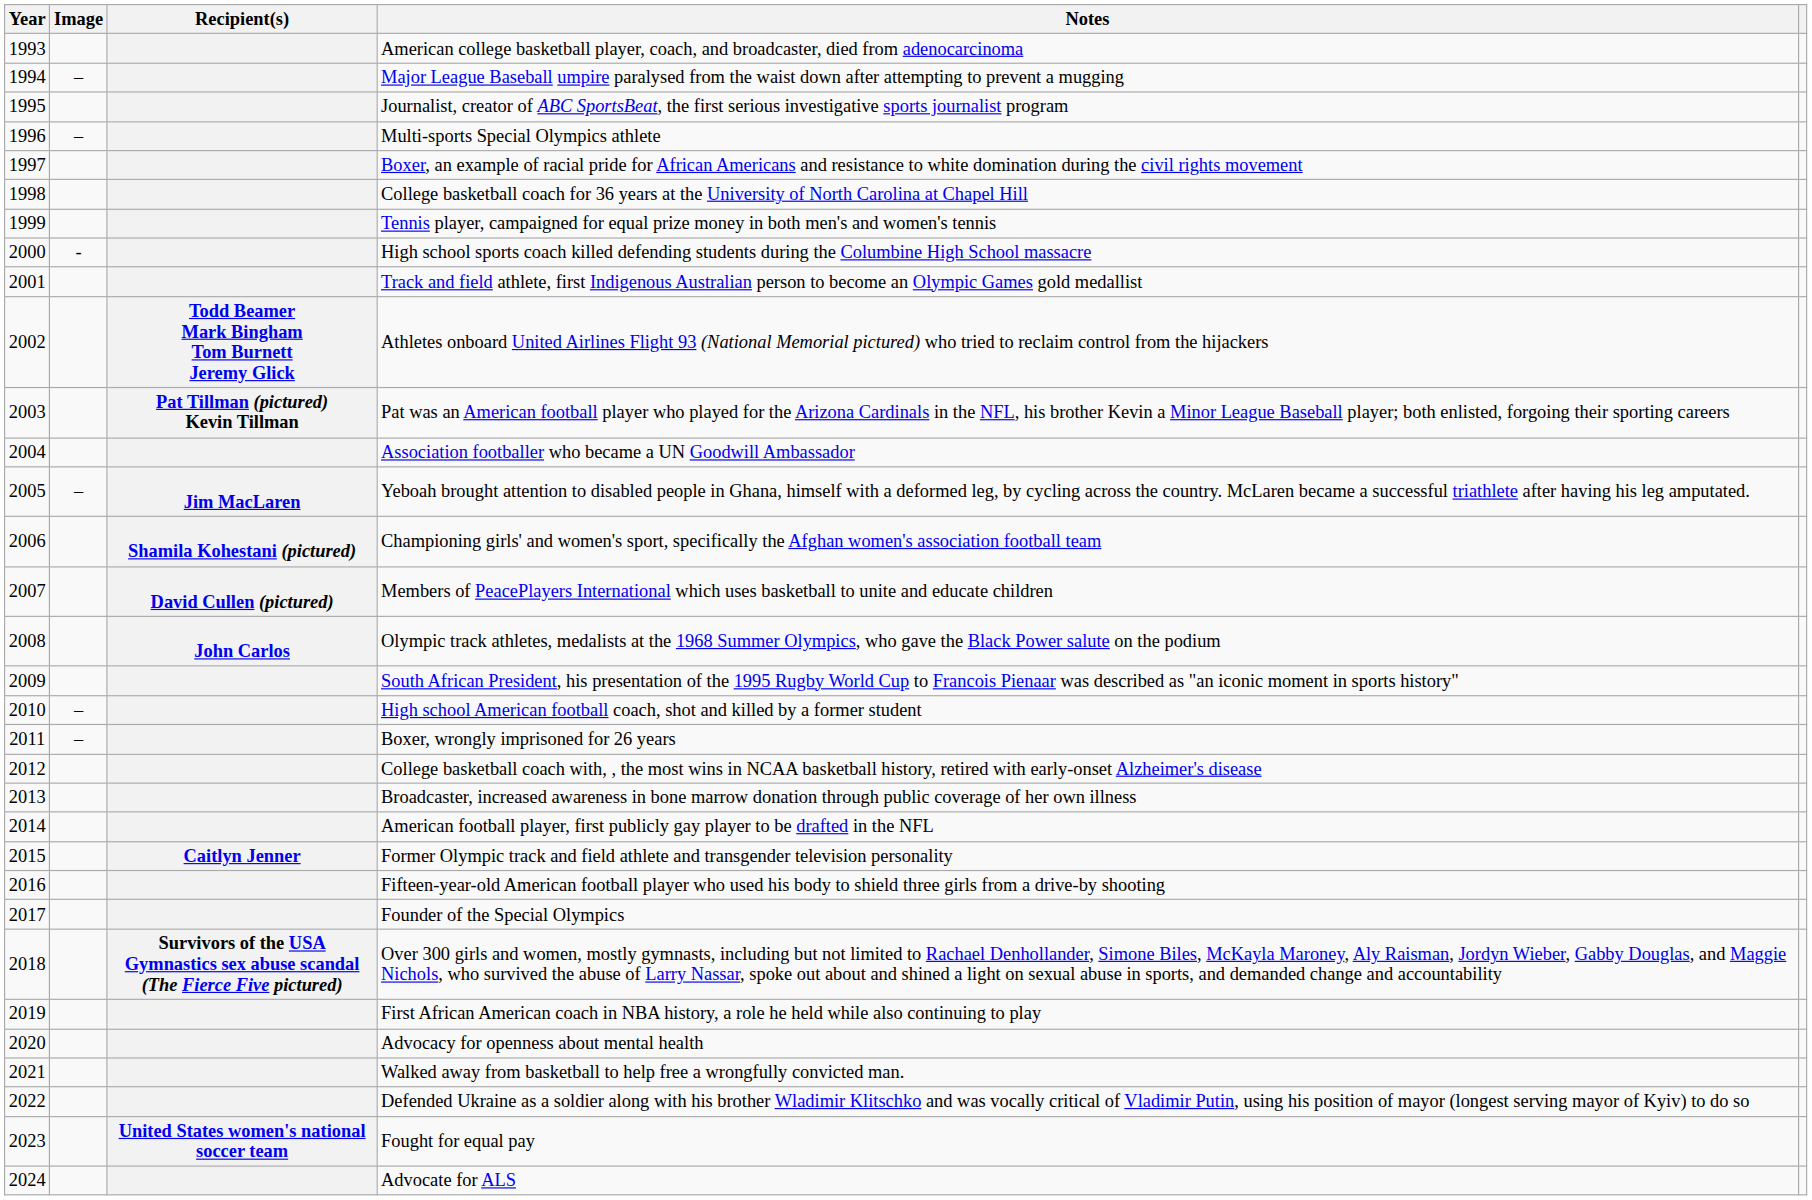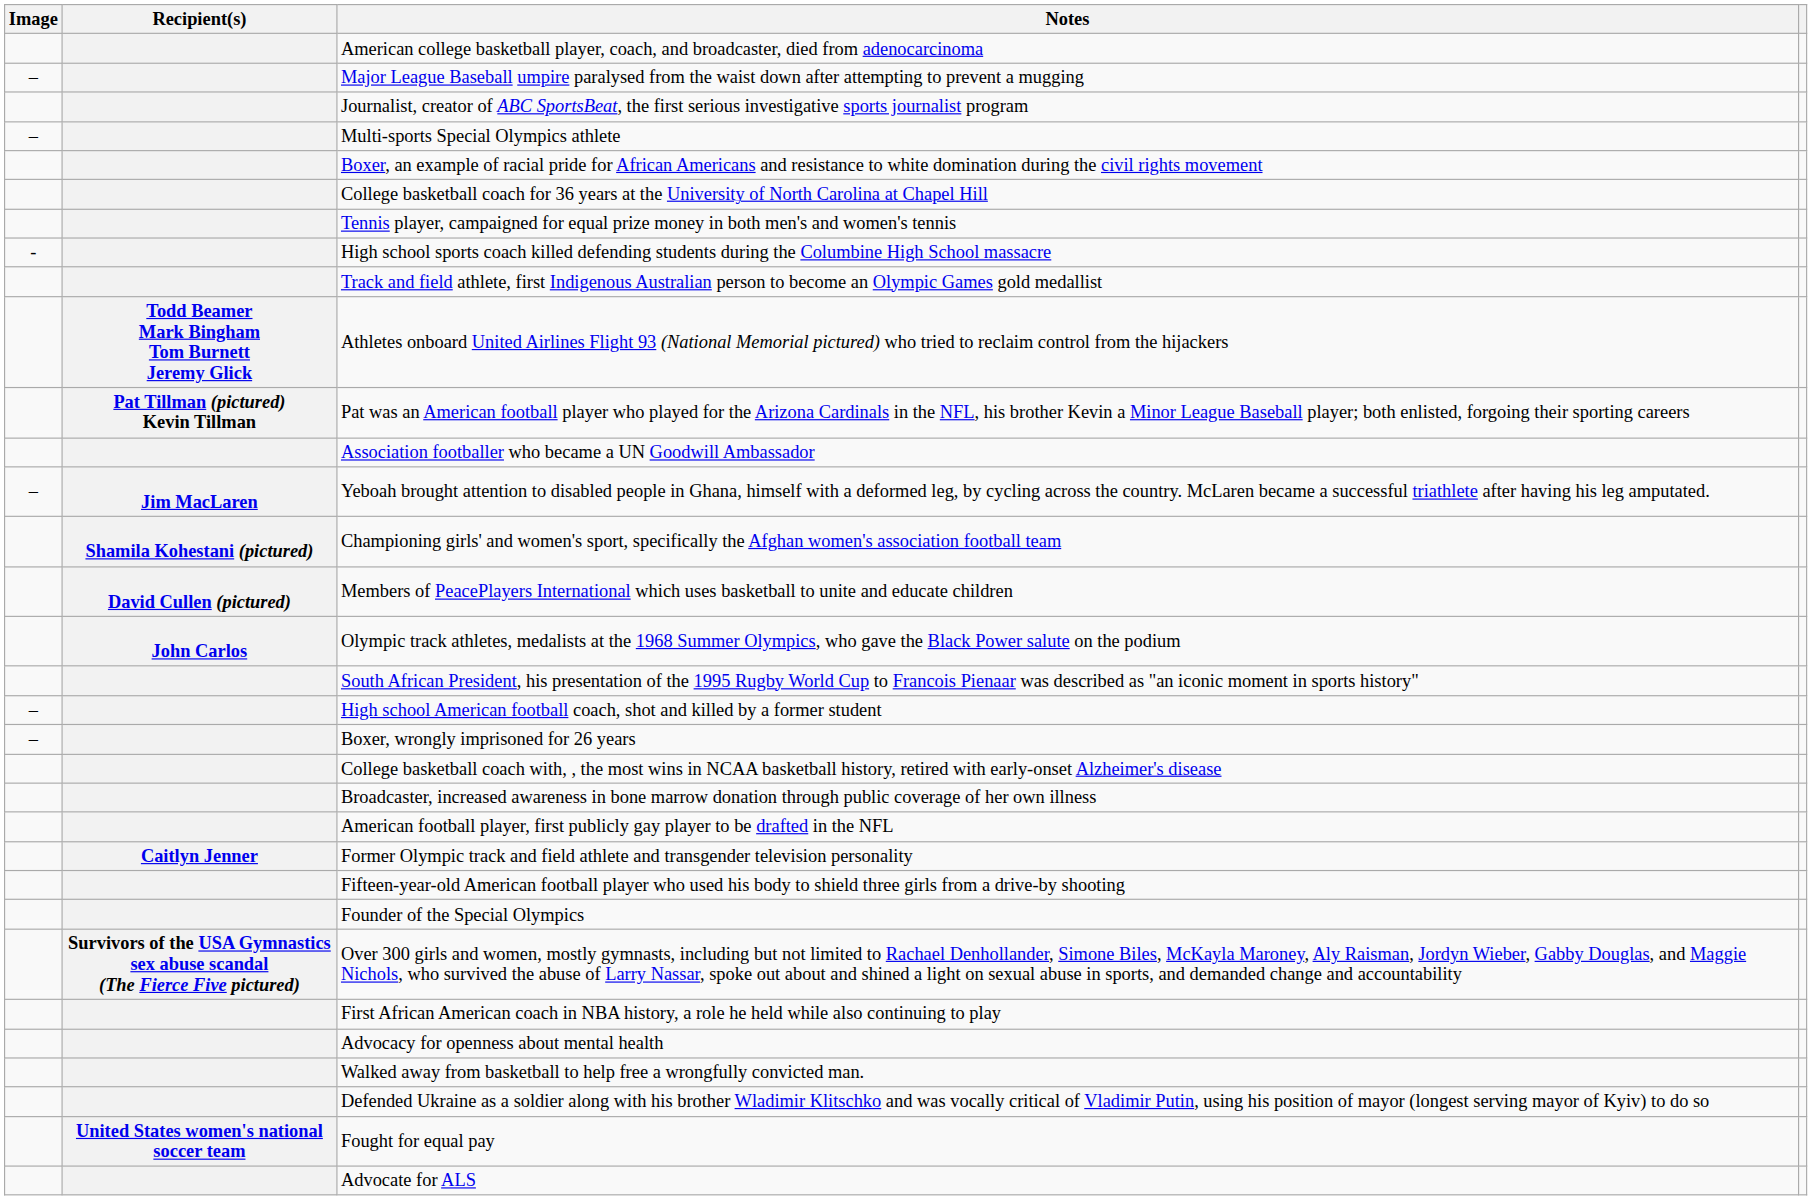 <table class="wikitable plainrowheaders sortable" style="text-align:center;">
 <tr>
-<th scope=col>Year</th>
 <th scope=col class=unsortable>Image</th>
 <th scope=col>Recipient(s)</th>
 <th scope=col class=unsortable>Notes</th>
 <th scope=col class=unsortable></th>
 </tr>
 <tr>
-<td>1993</td>
 <td></td>
 <th scope=row></th>
 <td align=left>American college basketball player, coach, and broadcaster, died from <a href='#'>adenocarcinoma</a></td>
 <td></td>
 </tr>
 <tr>
-<td>1994</td>
 <td>–</td>
 <th scope=row></th>
 <td align=left><a href='#'>Major League Baseball</a> <a href='#'>umpire</a> paralysed from the waist down after attempting to prevent a mugging</td>
 <td></td>
 </tr>
 <tr>
-<td>1995</td>
 <td></td>
 <th scope=row></th>
 <td align=left>Journalist, creator of <em><a href='#'>ABC SportsBeat</a></em>, the first serious investigative <a href='#'>sports journalist</a> program</td>
 <td></td>
 </tr>
 <tr>
-<td>1996</td>
 <td>–</td>
 <th scope=row></th>
 <td align=left>Multi-sports Special Olympics athlete</td>
 <td></td>
 </tr>
 <tr>
-<td>1997</td>
 <td></td>
 <th scope=row></th>
 <td align=left><a href='#'>Boxer</a>, an example of racial pride for <a href='#'>African Americans</a> and resistance to white domination during the <a href='#'>civil rights movement</a></td>
 <td></td>
 </tr>
 <tr>
-<td>1998</td>
 <td></td>
 <th scope=row></th>
 <td align=left>College basketball coach for 36 years at the <a href='#'>University of North Carolina at Chapel Hill</a></td>
 <td></td>
 </tr>
 <tr>
-<td>1999</td>
 <td></td>
 <th scope=row></th>
 <td align=left><a href='#'>Tennis</a> player, campaigned for equal prize money in both men's and women's tennis</td>
 <td></td>
 </tr>
 <tr>
-<td>2000</td>
 <td>-</td>
 <th scope=row></th>
 <td align=left>High school sports coach killed defending students during the <a href='#'>Columbine High School massacre</a></td>
 <td></td>
 </tr>
 <tr>
-<td>2001</td>
 <td></td>
 <th scope=row></th>
 <td align=left><a href='#'>Track and field</a> athlete, first <a href='#'>Indigenous Australian</a> person to become an <a href='#'>Olympic Games</a> gold medallist</td>
 <td></td>
 </tr>
 <tr>
-<td>2002</td>
 <td></td>
 <th scope=row> <a href='#'>Todd Beamer</a><br><a href='#'>Mark Bingham</a><br><a href='#'>Tom Burnett</a><br><a href='#'>Jeremy Glick</a></th>
 <td align=left>Athletes onboard <a href='#'>United Airlines Flight 93</a> <em>(National Memorial pictured)</em> who tried to reclaim control from the hijackers</td>
 <td></td>
 </tr>
 <tr>
-<td>2003</td>
 <td></td>
 <th scope=row> <a href='#'>Pat Tillman</a> <em>(pictured)</em><br>Kevin Tillman</th>
 <td align=left>Pat was an <a href='#'>American football</a> player who played for the <a href='#'>Arizona Cardinals</a> in the <a href='#'>NFL</a>, his brother Kevin a <a href='#'>Minor League Baseball</a> player; both enlisted, forgoing their sporting careers</td>
 <td></td>
 </tr>
 <tr>
-<td>2004</td>
 <td></td>
 <th scope=row></th>
 <td align=left><a href='#'>Association footballer</a> who became a UN <a href='#'>Goodwill Ambassador</a></td>
 <td></td>
 </tr>
 <tr>
-<td>2005</td>
 <td>–</td>
 <th scope=row><br><a href='#'>Jim MacLaren</a></th>
 <td align=left>Yeboah brought attention to disabled people in Ghana, himself with a deformed leg, by cycling across the country. McLaren became a successful <a href='#'>triathlete</a> after having his leg amputated.</td>
 <td></td>
 </tr>
 <tr>
-<td>2006</td>
 <td></td>
 <th scope=row><br><a href='#'>Shamila Kohestani</a> <em>(pictured)</em></th>
 <td align=left>Championing girls' and women's sport, specifically the <a href='#'>Afghan women's association football team</a></td>
 <td></td>
 </tr>
 <tr>
-<td>2007</td>
 <td></td>
 <th scope=row><br><a href='#'>David Cullen</a> <em>(pictured)</em></th>
 <td align=left>Members of <a href='#'>PeacePlayers International</a> which uses basketball to unite and educate children</td>
 <td></td>
 </tr>
 <tr>
-<td>2008</td>
 <td></td>
 <th scope=row><br><a href='#'>John Carlos</a></th>
 <td align=left>Olympic track athletes, medalists at the <a href='#'>1968 Summer Olympics</a>, who gave the <a href='#'>Black Power salute</a> on the podium</td>
 <td></td>
 </tr>
 <tr>
-<td>2009</td>
 <td></td>
 <th scope=row></th>
 <td align=left><a href='#'>South African President</a>, his presentation of the <a href='#'>1995 Rugby World Cup</a> to <a href='#'>Francois Pienaar</a> was described as "an iconic moment in sports history"</td>
 <td></td>
 </tr>
 <tr>
-<td>2010</td>
 <td>–</td>
 <th scope=row></th>
 <td align=left><a href='#'>High school American football</a> coach, shot and killed by a former student</td>
 <td></td>
 </tr>
 <tr>
-<td>2011</td>
 <td>–</td>
 <th scope=row></th>
 <td align=left>Boxer, wrongly imprisoned for 26 years</td>
 <td></td>
 </tr>
 <tr>
-<td>2012</td>
 <td></td>
 <th scope=row></th>
 <td align=left>College basketball coach with, , the most wins in NCAA basketball history, retired with early-onset <a href='#'>Alzheimer's disease</a></td>
 <td></td>
 </tr>
 <tr>
-<td>2013</td>
 <td></td>
 <th scope=row></th>
 <td align=left>Broadcaster, increased awareness in bone marrow donation through public coverage of her own illness</td>
 <td></td>
 </tr>
 <tr>
-<td>2014</td>
 <td></td>
 <th scope=row></th>
 <td align=left>American football player, first publicly gay player to be <a href='#'>drafted</a> in the NFL</td>
 <td></td>
 </tr>
 <tr>
-<td>2015</td>
 <td></td>
 <th scope=row><a href='#'>Caitlyn Jenner</a></th>
 <td align=left>Former Olympic track and field athlete and transgender television personality</td>
 <td></td>
 </tr>
 <tr>
-<td>2016</td>
 <td></td>
 <th scope=row></th>
 <td align=left>Fifteen-year-old American football player who used his body to shield three girls from a drive-by shooting</td>
 <td></td>
 </tr>
 <tr>
-<td>2017</td>
 <td></td>
 <th scope=row></th>
 <td align=left>Founder of the Special Olympics</td>
 <td></td>
 </tr>
 <tr>
-<td>2018</td>
 <td></td>
 <th scope=row>Survivors of the <a href='#'>USA Gymnastics sex abuse scandal</a><br><em>(The <a href='#'>Fierce Five</a> pictured)</em></th>
 <td align=left>Over 300 girls and women, mostly gymnasts, including but not limited to <a href='#'>Rachael Denhollander</a>, <a href='#'>Simone Biles</a>, <a href='#'>McKayla Maroney</a>, <a href='#'>Aly Raisman</a>, <a href='#'>Jordyn Wieber</a>, <a href='#'>Gabby Douglas</a>, and <a href='#'>Maggie Nichols</a>, who survived the abuse of <a href='#'>Larry Nassar</a>, spoke out about and shined a light on sexual abuse in sports, and demanded change and accountability</td>
 <td></td>
 </tr>
 <tr>
-<td>2019</td>
 <td></td>
 <th scope=row></th>
 <td align=left>First African American coach in NBA history, a role he held while also continuing to play</td>
 <td></td>
 </tr>
 <tr>
-<td>2020</td>
 <td></td>
 <th scope=row></th>
 <td align=left>Advocacy for openness about mental health</td>
 <td></td>
 </tr>
 <tr>
-<td>2021</td>
 <td></td>
 <th scope=row></th>
 <td align=left>Walked away from basketball to help free a wrongfully convicted man.</td>
 <td></td>
 </tr>
 <tr>
-<td>2022</td>
 <td></td>
 <th scope=row></th>
 <td align=left>Defended Ukraine as a soldier along with his brother <a href='#'>Wladimir Klitschko</a> and was vocally critical of <a href='#'>Vladimir Putin</a>, using his position of mayor (longest serving mayor of Kyiv) to do so</td>
 <td></td>
 </tr>
 <tr>
-<td>2023</td>
 <td></td>
 <th scope=row><a href='#'>United States women's national soccer team</a></th>
 <td align=left>Fought for equal pay</td>
 <td></td>
 </tr>
 <tr>
-<td>2024</td>
 <td></td>
 <th scope=row></th>
 <td align=left>Advocate for <a href='#'>ALS</a></td>
 <td></td>
 </tr>
 </table>
